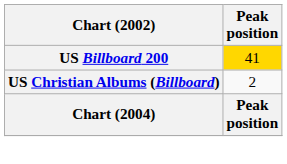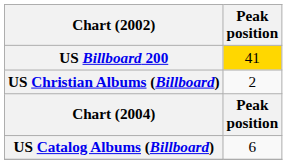 <table class="wikitable sortable plainrowheaders">
 <tr>
 <th scope="col">Chart (2002)</th>
 <th scope="col">Peak<br>position</th>
 </tr>
 <tr>
 <th scope="row">US <a href='#'><em>Billboard</em> 200</a></th>
 <td align="center" style="background: gold;">41</td>
 </tr>
 <tr>
 <th scope="row">US <a href='#'>Christian Albums</a> (<em><a href='#'>Billboard</a></em>)</th>
 <td align="center">2</td>
 </tr>
 <tr>
 <th scope="col">Chart (2004)</th>
 <th scope="col">Peak<br>position</th>
 </tr>
 <tr>
+<th scope="row">US <a href='#'>Catalog Albums</a>  (<em><a href='#'>Billboard</a></em>)</th>
+<td align="center">6</td>
+</tr>
+<tr>
 </tr>
 </table>
